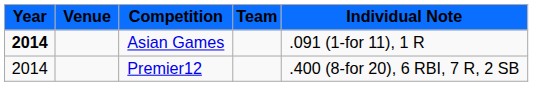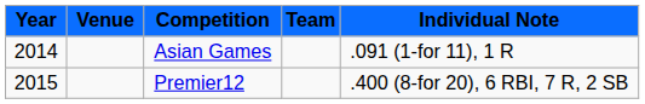 <table class="wikitable">
 <tr>
 <th style="background:#0A6EFF"><span> Year </span></th>
 <th style="background:#0A6EFF"><span> Venue </span></th>
 <th style="background:#0A6EFF"><span>Competition</span></th>
 <th style="background:#0A6EFF"><span>Team</span></th>
 <th style="background:#0A6EFF"><span>Individual Note</span></th>
 </tr>
 <tr>
-<td style="text-align:center"><strong>2014</strong></td>
+<td style="text-align:center">2014</td>
 <td style="text-align:center"></td>
 <td> <a href='#'>Asian Games</a> </td>
 <td style="text-align:center"></td>
 <td> .091 (1-for 11), 1 R</td>
 </tr>
 <tr>
-<td style="text-align:center">2014</td>
+<td style="text-align:center">2015</td>
 <td style="text-align:center"></td>
 <td> <a href='#'>Premier12</a></td>
 <td style="text-align:center"></td>
 <td> .400 (8-for 20), 6 RBI, 7 R, 2 SB </td>
 </tr>
 </table>
